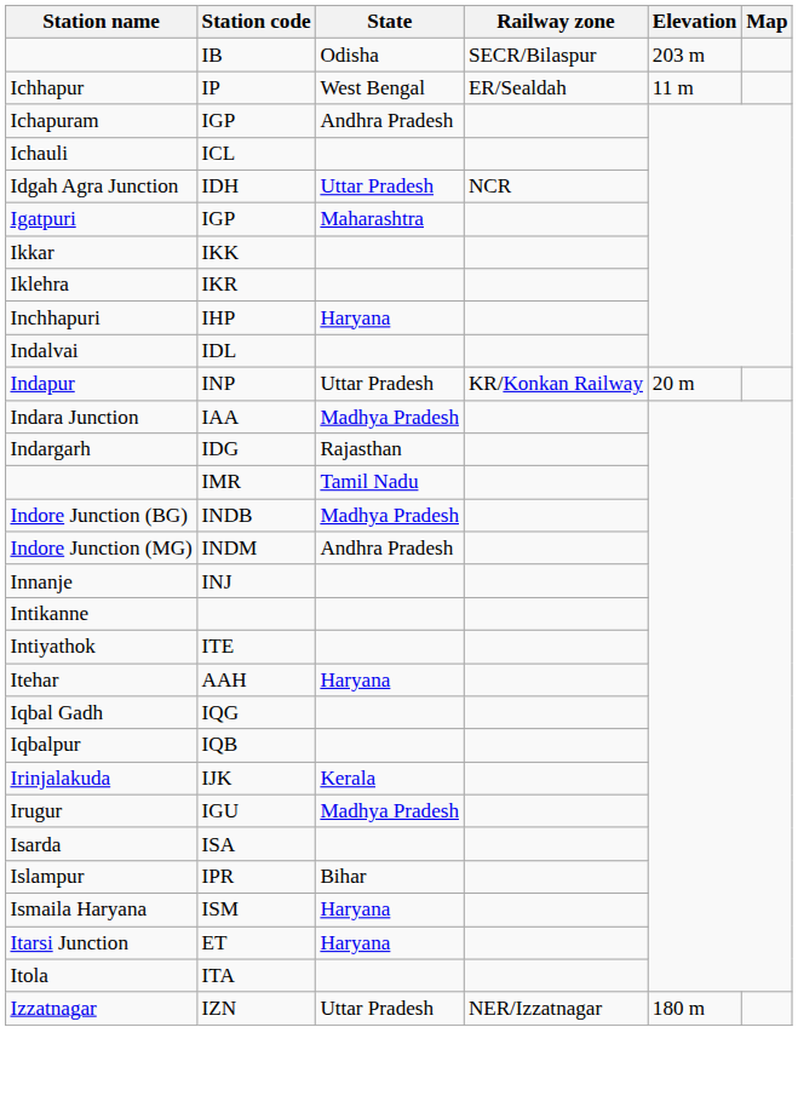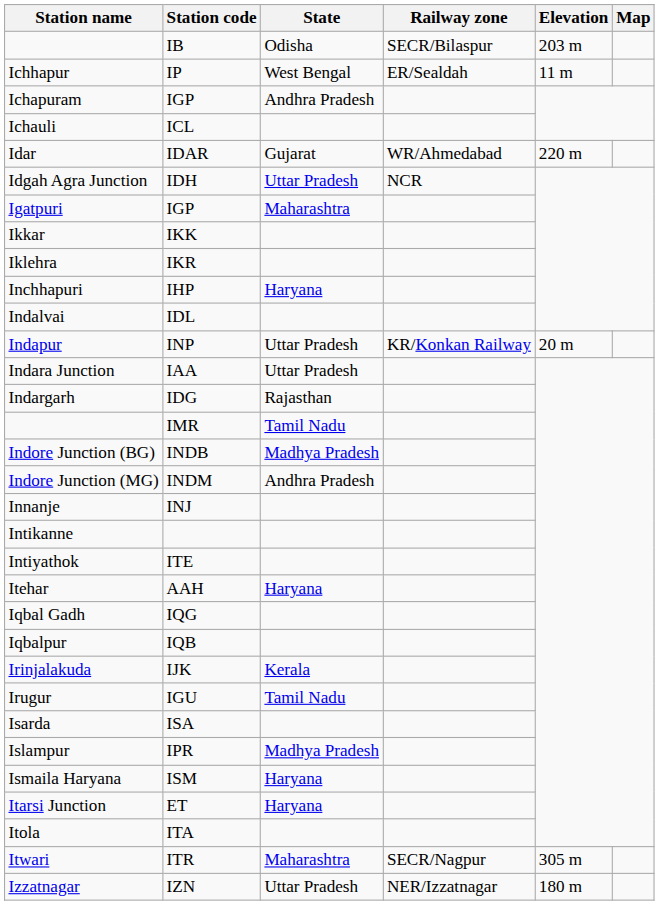 <table class="sortable wikitable">
 <tr>
 <th>Station name</th>
 <th>Station code</th>
 <th>State</th>
 <th>Railway zone</th>
 <th>Elevation</th>
 <th>Map</th>
 </tr>
 <tr>
 <td></td>
 <td>IB</td>
 <td>Odisha</td>
 <td>SECR/Bilaspur</td>
 <td>203 m</td>
 <td></td>
 </tr>
 <tr>
 <td>Ichhapur</td>
 <td>IP</td>
 <td>West Bengal</td>
 <td>ER/Sealdah</td>
 <td>11 m</td>
 <td></td>
 </tr>
 <tr>
 <td>Ichapuram</td>
 <td>IGP</td>
 <td>Andhra Pradesh</td>
 <td></td>
 </tr>
 <tr>
 <td>Ichauli</td>
 <td>ICL</td>
 <td></td>
+<td></td>
+</tr>
+<tr>
+<td>Idar</td>
+<td>IDAR</td>
+<td>Gujarat</td>
+<td>WR/Ahmedabad</td>
+<td>220 m</td>
 <td></td>
 </tr>
 <tr>
 <td>Idgah Agra Junction</td>
 <td>IDH</td>
 <td><a href='#'>Uttar Pradesh</a></td>
 <td>NCR</td>
 </tr>
 <tr>
 <td><a href='#'>Igatpuri</a></td>
 <td>IGP</td>
 <td><a href='#'>Maharashtra</a></td>
 <td></td>
 </tr>
 <tr>
 <td>Ikkar</td>
 <td>IKK</td>
 <td></td>
 <td></td>
 </tr>
 <tr>
 <td>Iklehra</td>
 <td>IKR</td>
 <td></td>
 <td></td>
 </tr>
 <tr>
 <td>Inchhapuri</td>
 <td>IHP</td>
 <td><a href='#'>Haryana</a></td>
 <td></td>
 </tr>
 <tr>
 <td>Indalvai</td>
 <td>IDL</td>
 <td></td>
 <td></td>
 </tr>
 <tr>
 <td><a href='#'>Indapur</a></td>
 <td>INP</td>
 <td>Uttar Pradesh</td>
 <td>KR/<a href='#'>Konkan Railway</a></td>
 <td>20 m</td>
 <td></td>
 </tr>
 <tr>
 <td>Indara Junction</td>
 <td>IAA</td>
-<td><a href='#'>Madhya Pradesh</a></td>
+<td>Uttar Pradesh</td>
 <td></td>
 </tr>
 <tr>
 <td>Indargarh</td>
 <td>IDG</td>
 <td>Rajasthan</td>
 <td></td>
 </tr>
 <tr>
 <td></td>
 <td>IMR</td>
 <td><a href='#'>Tamil Nadu</a></td>
 <td></td>
 </tr>
 <tr>
 <td><a href='#'>Indore</a> Junction (BG)</td>
 <td>INDB</td>
 <td><a href='#'>Madhya Pradesh</a></td>
 <td></td>
 </tr>
 <tr>
 <td><a href='#'>Indore</a> Junction (MG)</td>
 <td>INDM</td>
 <td>Andhra Pradesh</td>
 <td></td>
 </tr>
 <tr>
 <td>Innanje</td>
 <td>INJ</td>
 <td></td>
 <td></td>
 </tr>
 <tr>
 <td>Intikanne</td>
 <td></td>
 <td></td>
 <td></td>
 </tr>
 <tr>
 <td>Intiyathok</td>
 <td>ITE</td>
 <td></td>
 <td></td>
 </tr>
 <tr>
 <td>Itehar</td>
 <td>AAH</td>
 <td><a href='#'>Haryana</a></td>
 <td></td>
 </tr>
 <tr>
 <td>Iqbal Gadh</td>
 <td>IQG</td>
 <td></td>
 <td></td>
 </tr>
 <tr>
 <td>Iqbalpur</td>
 <td>IQB</td>
 <td></td>
 <td></td>
 </tr>
 <tr>
 <td><a href='#'>Irinjalakuda</a></td>
 <td>IJK</td>
 <td><a href='#'>Kerala</a></td>
 <td></td>
 </tr>
 <tr>
 <td>Irugur</td>
 <td>IGU</td>
-<td><a href='#'>Madhya Pradesh</a></td>
+<td><a href='#'>Tamil Nadu</a></td>
 <td></td>
 </tr>
 <tr>
 <td>Isarda</td>
 <td>ISA</td>
 <td></td>
 <td></td>
 </tr>
 <tr>
 <td>Islampur</td>
 <td>IPR</td>
-<td>Bihar</td>
+<td><a href='#'>Madhya Pradesh</a></td>
 <td></td>
 </tr>
 <tr>
 <td>Ismaila Haryana</td>
 <td>ISM</td>
 <td><a href='#'>Haryana</a></td>
 <td></td>
 </tr>
 <tr>
 <td><a href='#'>Itarsi</a> Junction</td>
 <td>ET</td>
 <td><a href='#'>Haryana</a></td>
 <td></td>
 </tr>
 <tr>
 <td>Itola</td>
 <td>ITA</td>
 <td></td>
 <td></td>
 </tr>
 <tr>
+<td><a href='#'>Itwari</a></td>
+<td>ITR</td>
+<td><a href='#'>Maharashtra</a></td>
+<td>SECR/Nagpur</td>
+<td>305 m</td>
+<td></td>
+</tr>
+<tr>
 <td><a href='#'>Izzatnagar</a></td>
 <td>IZN</td>
 <td>Uttar Pradesh</td>
 <td>NER/Izzatnagar</td>
 <td>180 m</td>
 <td></td>
 </tr>
 </table>
